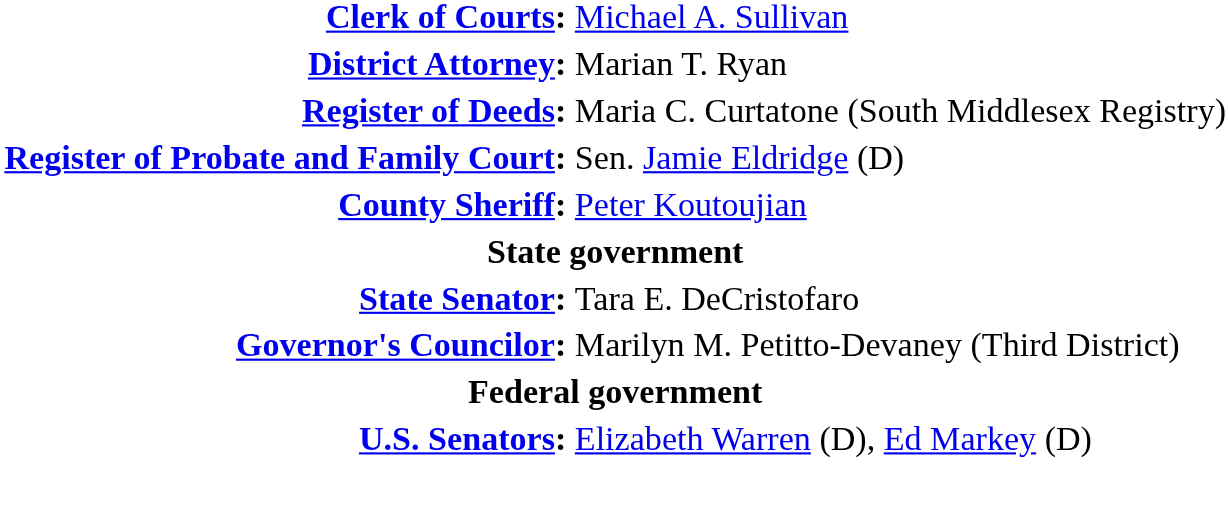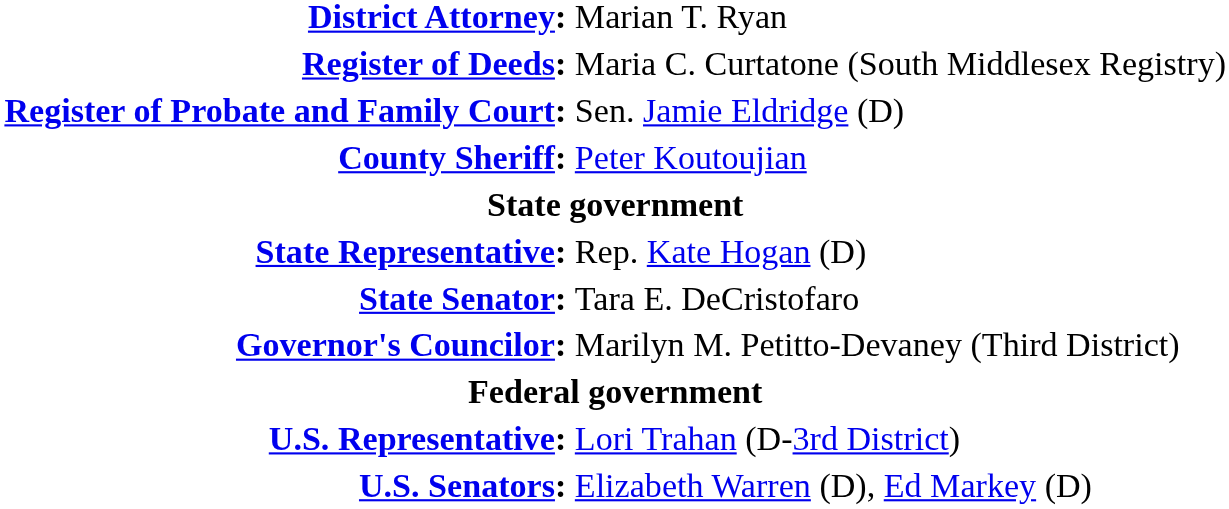 <table class="toccolours">
 <tr>
-</tr>
-<tr valign=top>
-<th align=right><a href='#'>Clerk of Courts</a>:</th>
-<td><a href='#'>Michael A. Sullivan</a></td>
 </tr>
 <tr valign=top>
 <th align=right><a href='#'>District Attorney</a>:</th>
 <td>Marian T. Ryan</td>
 </tr>
 <tr valign=top>
 <th align=right><a href='#'>Register of Deeds</a>:</th>
 <td>Maria C. Curtatone (South Middlesex Registry)</td>
 </tr>
 <tr valign=top>
 <th align=right><a href='#'>Register of Probate and Family Court</a>:</th>
 <td>Sen. <a href='#'>Jamie Eldridge</a> (D)</td>
 </tr>
 <tr valign=top>
 <th align=right><a href='#'>County Sheriff</a>:</th>
 <td><a href='#'>Peter Koutoujian</a></td>
 </tr>
 <tr>
 <th colspan=2>State government</th>
 </tr>
 <tr valign=top>
+<th align=right><a href='#'>State Representative</a>:</th>
+<td>Rep. <a href='#'>Kate Hogan</a> (D)</td>
+</tr>
+<tr valign=top>
 <th align=right><a href='#'>State Senator</a>:</th>
 <td>Tara E. DeCristofaro</td>
 </tr>
 <tr valign=top>
 <th align=right><a href='#'>Governor's Councilor</a>:</th>
 <td>Marilyn M. Petitto-Devaney (Third District)</td>
 </tr>
 <tr>
 <th colspan=2>Federal government</th>
 </tr>
 <tr valign=top>
+<th align=right><a href='#'>U.S. Representative</a>:</th>
+<td><a href='#'>Lori Trahan</a> (D-<a href='#'>3rd District</a>)</td>
+</tr>
+<tr valign=top>
 <th align=right><a href='#'>U.S. Senators</a>:</th>
 <td><a href='#'>Elizabeth Warren</a> (D), <a href='#'>Ed Markey</a> (D)</td>
 </tr>
 </table>
